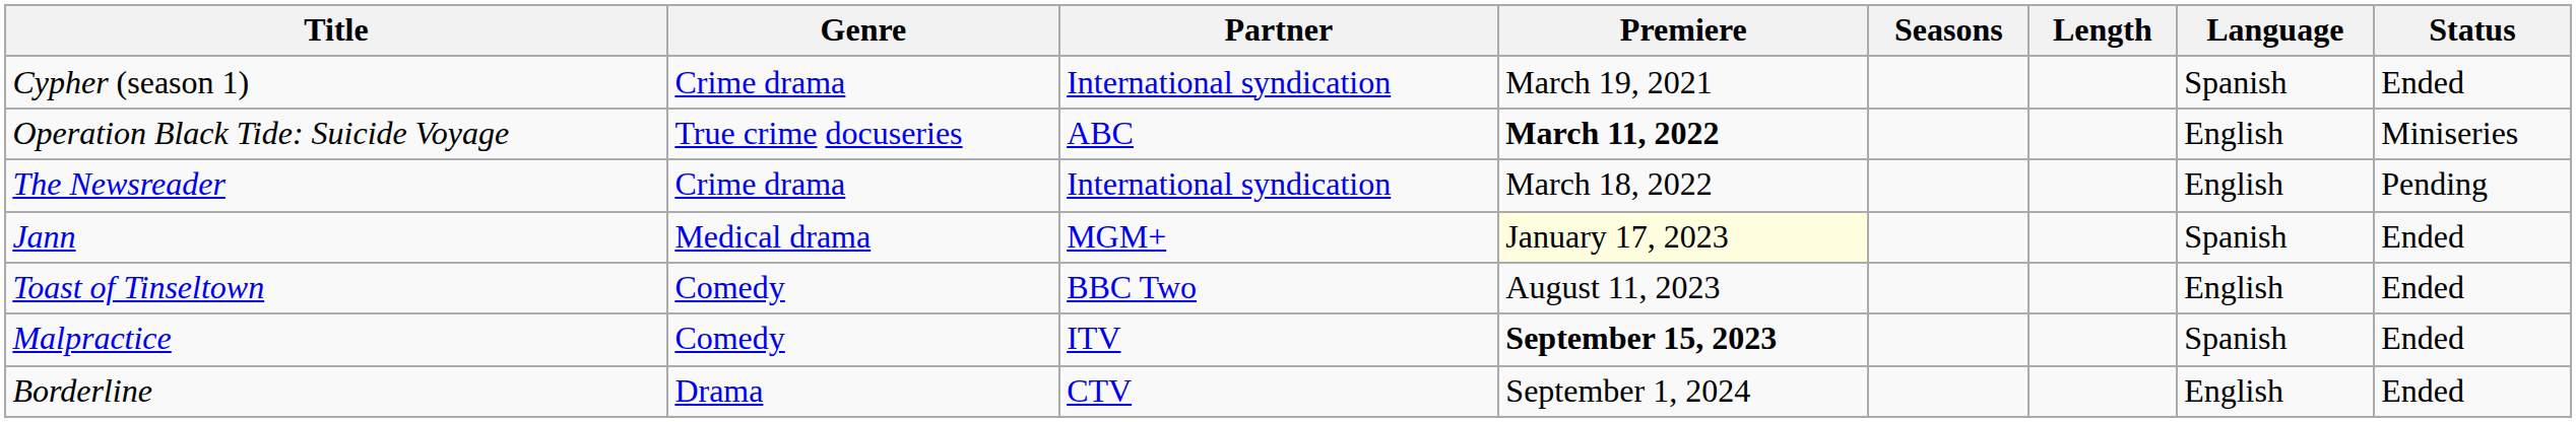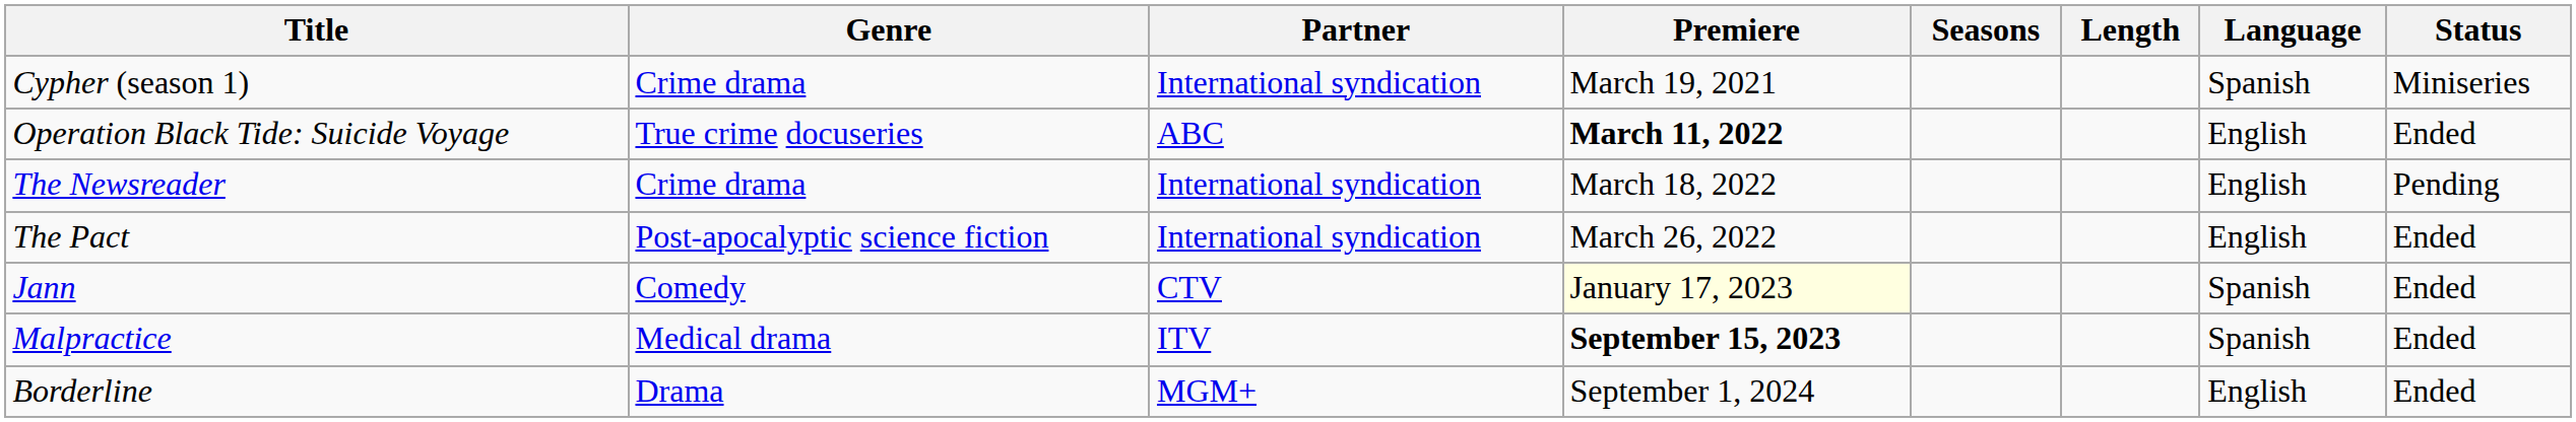 <table class="wikitable sortable" style="width:100%;">
 <tr>
 <th>Title</th>
 <th>Genre</th>
 <th>Partner</th>
 <th>Premiere</th>
 <th>Seasons</th>
 <th>Length</th>
 <th>Language</th>
 <th>Status</th>
 </tr>
 <tr>
 <td><em>Cypher</em> (season 1)</td>
 <td><a href='#'>Crime drama</a></td>
 <td><a href='#'>International syndication</a></td>
 <td>March 19, 2021</td>
 <td></td>
 <td></td>
 <td>Spanish</td>
-<td>Ended</td>
+<td>Miniseries</td>
 </tr>
 <tr>
 <td><em>Operation Black Tide: Suicide Voyage</em></td>
 <td><a href='#'>True crime</a> <a href='#'>docuseries</a></td>
 <td><a href='#'>ABC</a></td>
 <td><strong>March 11, 2022</strong></td>
 <td></td>
 <td></td>
 <td>English</td>
-<td>Miniseries</td>
+<td>Ended</td>
 </tr>
 <tr>
 <td><em><a href='#'>The Newsreader</a></em></td>
 <td><a href='#'>Crime drama</a></td>
 <td><a href='#'>International syndication</a></td>
 <td>March 18, 2022</td>
 <td></td>
 <td></td>
 <td>English</td>
 <td>Pending</td>
 </tr>
 <tr>
+<td><em>The Pact</em></td>
+<td><a href='#'>Post-apocalyptic</a> <a href='#'>science fiction</a></td>
+<td><a href='#'>International syndication</a></td>
+<td>March 26, 2022</td>
+<td></td>
+<td></td>
+<td>English</td>
+<td>Ended</td>
+</tr>
+<tr>
 <td><em><a href='#'>Jann</a></em></td>
-<td><a href='#'>Medical drama</a></td>
-<td><a href='#'>MGM+</a></td>
+<td><a href='#'>Comedy</a></td>
+<td><a href='#'>CTV</a></td>
 <td style="background: lightyellow;">January 17, 2023</td>
 <td></td>
 <td></td>
 <td>Spanish</td>
 <td>Ended</td>
 </tr>
 <tr>
-<td><em><a href='#'>Toast of Tinseltown</a></em></td>
-<td><a href='#'>Comedy</a></td>
-<td><a href='#'>BBC Two</a></td>
-<td>August 11, 2023</td>
-<td></td>
-<td></td>
-<td>English</td>
-<td>Ended</td>
-</tr>
-<tr>
 <td><em><a href='#'>Malpractice</a></em></td>
-<td><a href='#'>Comedy</a></td>
+<td><a href='#'>Medical drama</a></td>
 <td><a href='#'>ITV</a></td>
 <td><strong>September 15, 2023</strong></td>
 <td></td>
 <td></td>
 <td>Spanish</td>
 <td>Ended</td>
 </tr>
 <tr>
 <td><em>Borderline</em></td>
 <td><a href='#'>Drama</a></td>
-<td><a href='#'>CTV</a></td>
+<td><a href='#'>MGM+</a></td>
 <td>September 1, 2024</td>
 <td></td>
 <td></td>
 <td>English</td>
 <td>Ended</td>
 </tr>
 <tr>
 </tr>
 </table>
